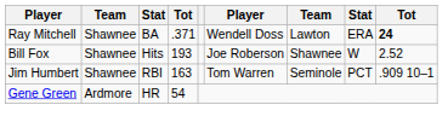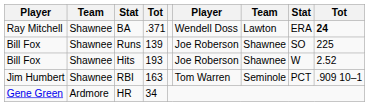 <table class="wikitable">
 <tr>
 <th>Player</th>
 <th>Team</th>
 <th>Stat</th>
 <th>Tot</th>
 <th></th>
 <th>Player</th>
 <th>Team</th>
 <th>Stat</th>
 <th>Tot</th>
 </tr>
 <tr>
 <td>Ray Mitchell</td>
 <td>Shawnee</td>
 <td>BA</td>
 <td>.371</td>
 <td></td>
 <td>Wendell Doss</td>
 <td>Lawton</td>
 <td>ERA</td>
 <td><strong>24</strong></td>
+</tr>
+<tr>
+<td>Bill Fox</td>
+<td>Shawnee</td>
+<td>Runs</td>
+<td>139</td>
+<td></td>
+<td>Joe Roberson</td>
+<td>Shawnee</td>
+<td>SO</td>
+<td>225</td>
 </tr>
 <tr>
 <td>Bill Fox</td>
 <td>Shawnee</td>
 <td>Hits</td>
 <td>193</td>
 <td></td>
 <td>Joe Roberson</td>
 <td>Shawnee</td>
 <td>W</td>
 <td>2.52</td>
 </tr>
 <tr>
 <td>Jim Humbert</td>
 <td>Shawnee</td>
 <td>RBI</td>
 <td>163</td>
 <td></td>
 <td>Tom Warren</td>
 <td>Seminole</td>
 <td>PCT</td>
 <td>.909 10–1</td>
 </tr>
 <tr>
 <td><a href='#'>Gene Green</a></td>
 <td>Ardmore</td>
 <td>HR</td>
-<td>54</td>
+<td>34</td>
 </tr>
 </table>
